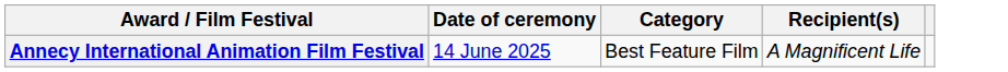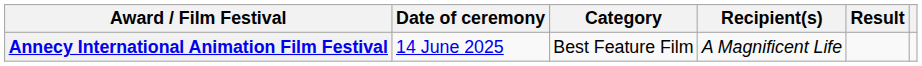 <table class="wikitable sortable plainrowheaders">
 <tr>
 <th scope="col">Award / Film Festival</th>
 <th scope="col">Date of ceremony</th>
 <th scope="col">Category</th>
 <th scope="col">Recipient(s)</th>
+<th scope="col">Result</th>
 <th scope="col" class="unsortable"></th>
 </tr>
 <tr>
 <th scope="row"><a href='#'>Annecy International Animation Film Festival</a></th>
 <td><a href='#'>14 June 2025</a></td>
 <td>Best Feature Film</td>
 <td><em>A Magnificent Life</em></td>
+<td></td>
 <td align="center"></td>
 </tr>
 </table>
